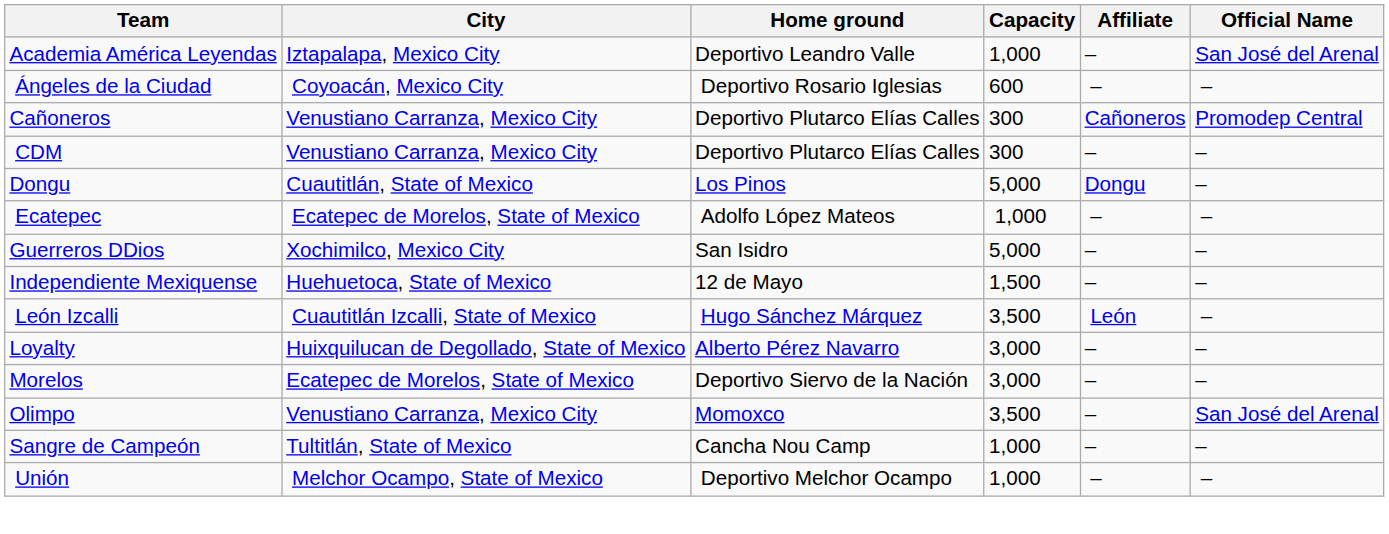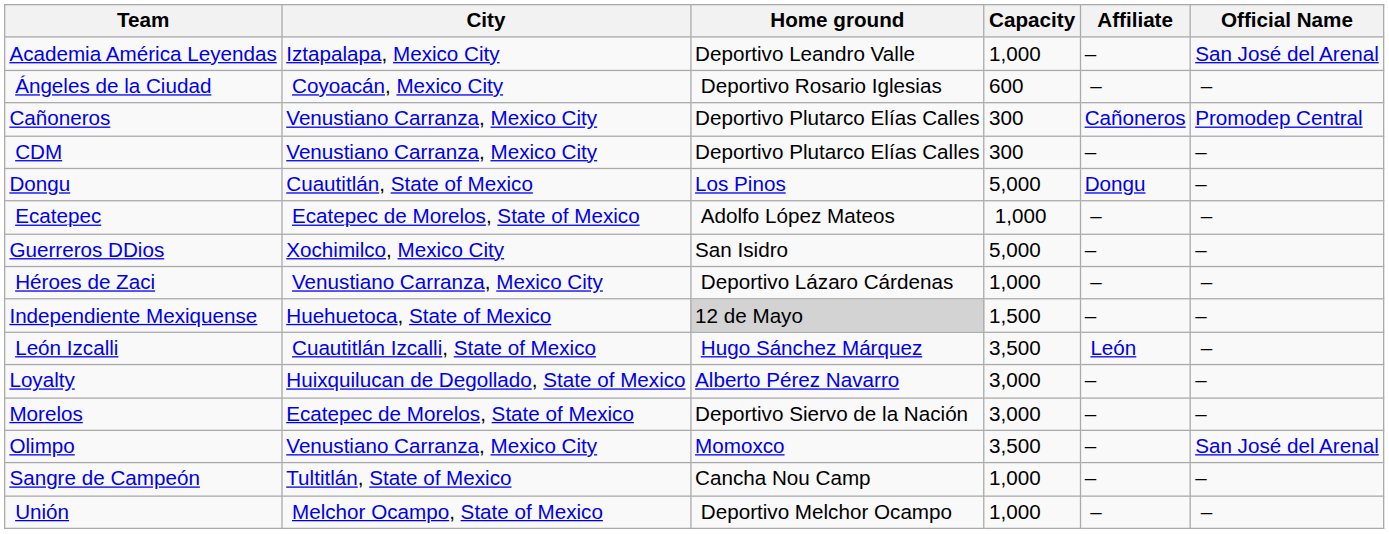 <table class="wikitable sortable">
 <tr>
 <th>Team</th>
 <th>City</th>
 <th>Home ground</th>
 <th>Capacity</th>
 <th>Affiliate</th>
 <th>Official Name</th>
 </tr>
 <tr>
 <td><a href='#'>Academia América Leyendas</a></td>
 <td><a href='#'>Iztapalapa</a>, <a href='#'>Mexico City</a></td>
 <td>Deportivo Leandro Valle</td>
 <td>1,000</td>
 <td>–</td>
 <td><a href='#'>San José del Arenal</a></td>
 </tr>
 <tr>
 <td> <a href='#'>Ángeles de la Ciudad</a> </td>
 <td> <a href='#'>Coyoacán</a>, <a href='#'>Mexico City</a> </td>
 <td> Deportivo Rosario Iglesias</td>
 <td>600</td>
 <td> – </td>
 <td> –</td>
 </tr>
 <tr>
 <td><a href='#'>Cañoneros</a></td>
 <td><a href='#'>Venustiano Carranza</a>, <a href='#'>Mexico City</a></td>
 <td>Deportivo Plutarco Elías Calles</td>
 <td>300</td>
 <td><a href='#'>Cañoneros</a></td>
 <td><a href='#'>Promodep Central</a></td>
 </tr>
 <tr>
 <td> <a href='#'>CDM</a></td>
 <td><a href='#'>Venustiano Carranza</a>, <a href='#'>Mexico City</a></td>
 <td>Deportivo Plutarco Elías Calles</td>
 <td>300</td>
 <td>–</td>
 <td>–</td>
 </tr>
 <tr>
 <td><a href='#'>Dongu</a></td>
 <td><a href='#'>Cuautitlán</a>, <a href='#'>State of Mexico</a></td>
 <td><a href='#'>Los Pinos</a></td>
 <td>5,000</td>
 <td><a href='#'>Dongu</a></td>
 <td>–</td>
 </tr>
 <tr>
 <td> <a href='#'>Ecatepec</a> </td>
 <td> <a href='#'>Ecatepec de Morelos</a>, <a href='#'>State of Mexico</a> </td>
 <td> Adolfo López Mateos </td>
 <td> 1,000</td>
 <td> – </td>
 <td> –</td>
 </tr>
 <tr>
 <td><a href='#'>Guerreros DDios</a></td>
 <td><a href='#'>Xochimilco</a>, <a href='#'>Mexico City</a></td>
 <td>San Isidro</td>
 <td>5,000</td>
 <td>–</td>
 <td>–</td>
 </tr>
 <tr>
+<td> <a href='#'>Héroes de Zaci</a> </td>
+<td> <a href='#'>Venustiano Carranza</a>, <a href='#'>Mexico City</a> </td>
+<td> Deportivo Lázaro Cárdenas</td>
+<td>1,000</td>
+<td> – </td>
+<td> –</td>
+</tr>
+<tr>
 <td><a href='#'>Independiente Mexiquense</a></td>
 <td><a href='#'>Huehuetoca</a>, <a href='#'>State of Mexico</a></td>
-<td>12 de Mayo</td>
+<td style="background: lightgrey;">12 de Mayo</td>
 <td>1,500</td>
 <td>–</td>
 <td>–</td>
 </tr>
 <tr>
 <td> <a href='#'>León Izcalli</a> </td>
 <td> <a href='#'>Cuautitlán Izcalli</a>, <a href='#'>State of Mexico</a> </td>
 <td> <a href='#'>Hugo Sánchez Márquez</a> </td>
 <td>3,500 </td>
 <td> <a href='#'>León</a> </td>
 <td> –</td>
 </tr>
 <tr>
 <td><a href='#'>Loyalty</a></td>
 <td><a href='#'>Huixquilucan de Degollado</a>, <a href='#'>State of Mexico</a></td>
 <td><a href='#'>Alberto Pérez Navarro</a></td>
 <td>3,000</td>
 <td>–</td>
 <td>–</td>
 </tr>
 <tr>
 <td><a href='#'>Morelos</a></td>
 <td><a href='#'>Ecatepec de Morelos</a>, <a href='#'>State of Mexico</a></td>
 <td>Deportivo Siervo de la Nación</td>
 <td>3,000</td>
 <td>–</td>
 <td>–</td>
 </tr>
 <tr>
 <td><a href='#'>Olimpo</a></td>
 <td><a href='#'>Venustiano Carranza</a>, <a href='#'>Mexico City</a></td>
 <td><a href='#'>Momoxco</a></td>
 <td>3,500</td>
 <td>–</td>
 <td><a href='#'>San José del Arenal</a></td>
 </tr>
 <tr>
 <td><a href='#'>Sangre de Campeón</a></td>
 <td><a href='#'>Tultitlán</a>, <a href='#'>State of Mexico</a></td>
 <td>Cancha Nou Camp</td>
 <td>1,000</td>
 <td>–</td>
 <td>–</td>
 </tr>
 <tr>
 <td> <a href='#'>Unión</a> </td>
 <td> <a href='#'>Melchor Ocampo</a>, <a href='#'>State of Mexico</a> </td>
 <td> Deportivo Melchor Ocampo </td>
 <td>1,000</td>
 <td> – </td>
 <td> –</td>
 </tr>
 </table>
